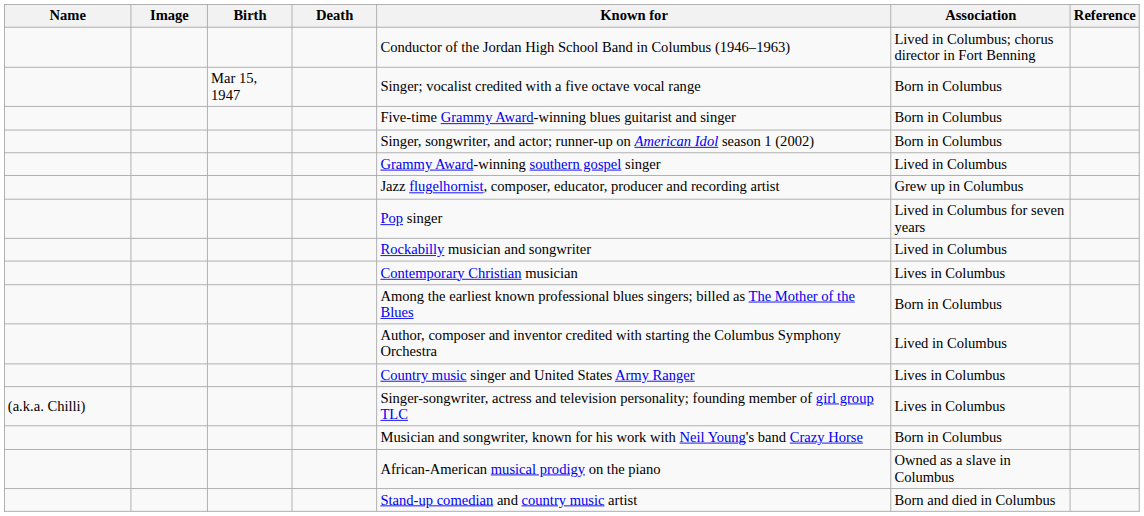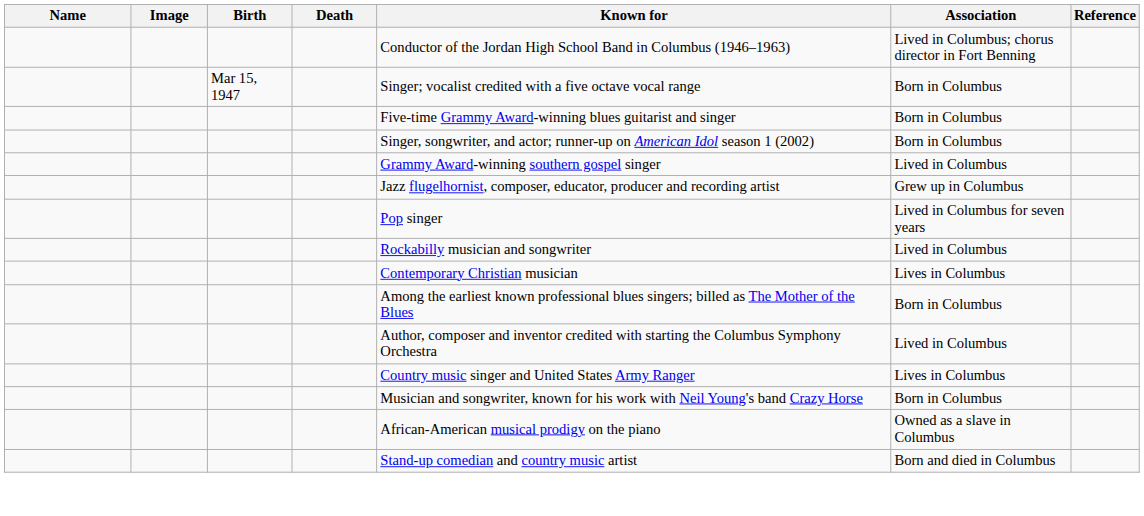 <table class="wikitable sortable">
 <tr>
 <th scope="col" width="140">Name</th>
 <th scope="col" width="80" class="unsortable">Image</th>
 <th scope="col" width="90">Birth</th>
 <th scope="col" width="90">Death</th>
 <th scope="col" width="600" class="unsortable">Known for</th>
 <th scope="col" width="200" class="unsortable">Association</th>
 <th scope="col" width="30" class="unsortable">Reference</th>
 </tr>
 <tr>
 <td></td>
 <td></td>
 <td align=right></td>
 <td align=right></td>
 <td>Conductor of the Jordan High School Band in Columbus (1946–1963)</td>
 <td>Lived in Columbus; chorus director in Fort Benning</td>
 <td align="center"></td>
 </tr>
 <tr>
 <td></td>
 <td align=right></td>
 <td>Mar 15, 1947</td>
 <td></td>
 <td>Singer; vocalist credited with a five octave vocal range</td>
 <td>Born in Columbus</td>
 <td></td>
 </tr>
 <tr>
 <td></td>
 <td></td>
 <td align=right></td>
 <td align=right></td>
 <td>Five-time <a href='#'>Grammy Award</a>-winning blues guitarist and singer</td>
 <td>Born in Columbus</td>
 <td align="center"></td>
 </tr>
 <tr>
 <td></td>
 <td></td>
 <td align=right></td>
 <td align=right></td>
 <td>Singer, songwriter, and actor; runner-up on <a href='#'><em>American Idol</em></a> season 1 (2002)</td>
 <td>Born in Columbus</td>
 <td align="center"></td>
 </tr>
 <tr>
 <td></td>
 <td></td>
 <td align=right></td>
 <td align=right></td>
 <td><a href='#'>Grammy Award</a>-winning <a href='#'>southern gospel</a> singer</td>
 <td>Lived in Columbus</td>
 <td align="center"></td>
 </tr>
 <tr>
 <td></td>
 <td></td>
 <td align=right></td>
 <td align=right></td>
 <td>Jazz <a href='#'>flugelhornist</a>, composer, educator, producer and recording artist</td>
 <td>Grew up in Columbus</td>
 <td align="center"></td>
 </tr>
 <tr>
 <td></td>
 <td></td>
 <td align=right></td>
 <td align=right></td>
 <td><a href='#'>Pop</a> singer</td>
 <td>Lived in Columbus for seven years</td>
 <td align="center"></td>
 </tr>
 <tr>
 <td></td>
 <td></td>
 <td align=right></td>
 <td align=right></td>
 <td><a href='#'>Rockabilly</a> musician and songwriter</td>
 <td>Lived in Columbus</td>
 <td align="center"></td>
 </tr>
 <tr>
 <td></td>
 <td></td>
 <td align=right></td>
 <td align=right></td>
 <td><a href='#'>Contemporary Christian</a> musician</td>
 <td>Lives in Columbus</td>
 <td align="center"></td>
 </tr>
 <tr>
 <td></td>
 <td></td>
 <td align=right></td>
 <td align=right></td>
 <td>Among the earliest known professional blues singers; billed as <a href='#'>The Mother of the Blues</a></td>
 <td>Born in Columbus</td>
 <td align="center"></td>
 </tr>
 <tr>
 <td></td>
 <td></td>
 <td align=right></td>
 <td align=right></td>
 <td>Author, composer and inventor credited with starting the Columbus Symphony Orchestra</td>
 <td>Lived in Columbus</td>
 <td align="center"></td>
 </tr>
 <tr>
 <td></td>
 <td></td>
 <td align=right></td>
 <td align=right></td>
 <td><a href='#'>Country music</a> singer and United States <a href='#'>Army Ranger</a></td>
 <td>Lives in Columbus</td>
 <td align="center"></td>
 </tr>
 <tr>
-<td> (a.k.a. Chilli)</td>
-<td></td>
-<td align=right></td>
-<td align=right></td>
-<td>Singer-songwriter, actress and television personality; founding member of <a href='#'>girl group</a> <a href='#'>TLC</a></td>
-<td>Lives in Columbus</td>
-<td align="center"></td>
-</tr>
-<tr>
 <td></td>
 <td></td>
 <td align=right></td>
 <td align=right></td>
 <td>Musician and songwriter, known for his work with <a href='#'>Neil Young</a>'s band <a href='#'>Crazy Horse</a></td>
 <td>Born in Columbus</td>
 <td align="center"></td>
 </tr>
 <tr>
 <td></td>
 <td></td>
 <td align=right></td>
 <td align=right></td>
 <td>African-American <a href='#'>musical prodigy</a> on the piano</td>
 <td>Owned as a slave in Columbus</td>
 <td align="center"></td>
 </tr>
 <tr>
 <td></td>
 <td></td>
 <td align=right></td>
 <td align=right></td>
 <td><a href='#'>Stand-up comedian</a> and <a href='#'>country music</a> artist</td>
 <td>Born and died in Columbus</td>
 <td align="center"></td>
 </tr>
 </table>
